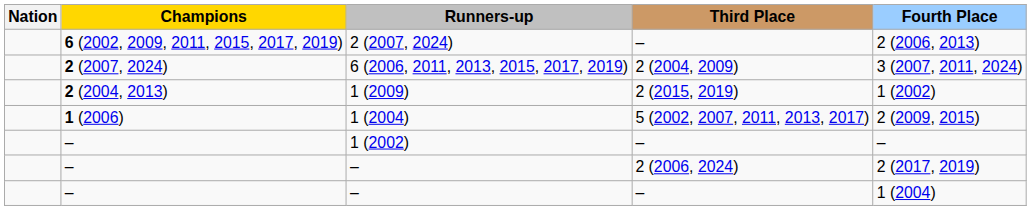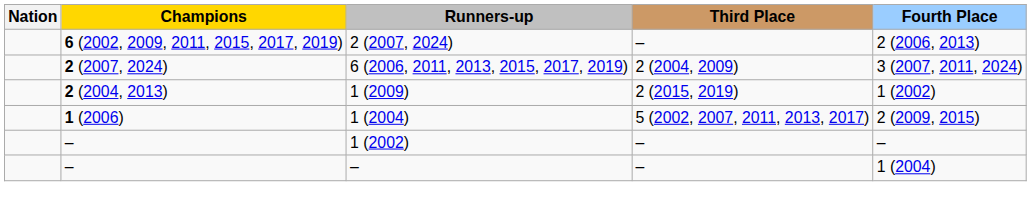 <table class="wikitable" style="text-align;">
 <tr>
 <th>Nation</th>
 <th style="background-color:gold;">Champions</th>
 <th style="background-color:silver;">Runners-up</th>
 <th style="background-color:#cc9966;">Third Place</th>
 <th style="background-color:#9acdff;">Fourth Place</th>
 </tr>
 <tr>
 <td align=left></td>
 <td><strong>6</strong> (<a href='#'>2002</a>, <a href='#'>2009</a>, <a href='#'>2011</a>, <a href='#'>2015</a>, <a href='#'>2017</a>, <a href='#'>2019</a>)</td>
 <td>2 (<a href='#'>2007</a>, <a href='#'>2024</a>)</td>
 <td>–</td>
 <td>2 (<a href='#'>2006</a>, <a href='#'>2013</a>)</td>
 </tr>
 <tr>
 <td align=left></td>
 <td><strong>2</strong> (<a href='#'>2007</a>, <a href='#'>2024</a>)</td>
 <td>6 (<a href='#'>2006</a>, <a href='#'>2011</a>, <a href='#'>2013</a>, <a href='#'>2015</a>, <a href='#'>2017</a>, <a href='#'>2019</a>)</td>
 <td>2 (<a href='#'>2004</a>, <a href='#'>2009</a>)</td>
 <td>3 (<a href='#'>2007</a>, <a href='#'>2011</a>, <a href='#'>2024</a>)</td>
 </tr>
 <tr>
 <td align=left></td>
 <td><strong>2</strong> (<a href='#'>2004</a>, <a href='#'>2013</a>)</td>
 <td>1 (<a href='#'>2009</a>)</td>
 <td>2 (<a href='#'>2015</a>, <a href='#'>2019</a>)</td>
 <td>1 (<a href='#'>2002</a>)</td>
 </tr>
 <tr>
 <td align=left></td>
 <td><strong>1</strong> (<a href='#'>2006</a>)</td>
 <td>1 (<a href='#'>2004</a>)</td>
 <td>5 (<a href='#'>2002</a>, <a href='#'>2007</a>, <a href='#'>2011</a>, <a href='#'>2013</a>, <a href='#'>2017</a>)</td>
 <td>2 (<a href='#'>2009</a>, <a href='#'>2015</a>)</td>
 </tr>
 <tr>
 <td align=left></td>
 <td>–</td>
 <td>1 (<a href='#'>2002</a>)</td>
 <td>–</td>
 <td>–</td>
 </tr>
 <tr>
 <td align=left></td>
 <td>–</td>
 <td>–</td>
-<td>2 (<a href='#'>2006</a>, <a href='#'>2024</a>)</td>
-<td>2 (<a href='#'>2017</a>, <a href='#'>2019</a>)</td>
-</tr>
-<tr>
-<td align=left></td>
-<td>–</td>
-<td>–</td>
 <td>–</td>
 <td>1 (<a href='#'>2004</a>)</td>
 </tr>
 </table>
